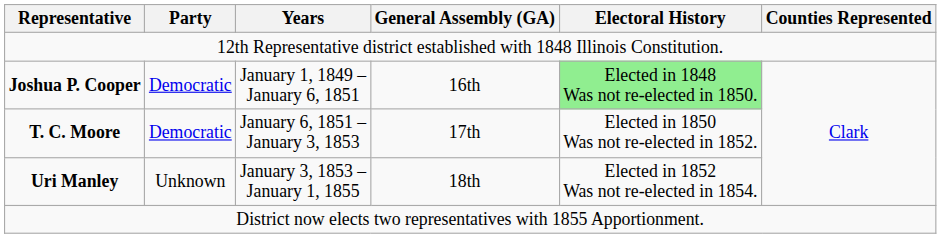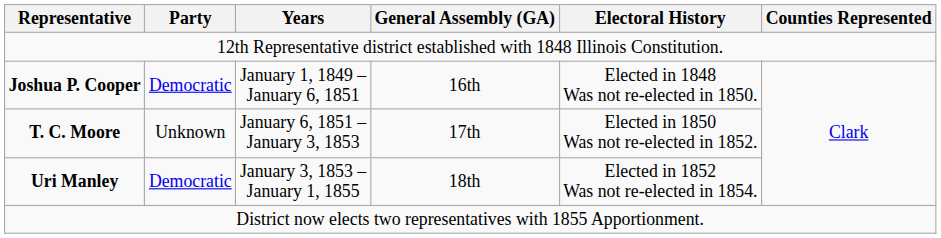 <table class="wikitable" style="text-align:center">
 <tr>
 <th>Representative</th>
 <th>Party</th>
 <th>Years</th>
 <th>General Assembly (GA)</th>
 <th>Electoral History</th>
 <th>Counties Represented</th>
 </tr>
 <tr>
 <td colspan=6>12th Representative district established with 1848 Illinois Constitution.</td>
 </tr>
 <tr>
 <td><strong>Joshua P. Cooper</strong></td>
 <td><a href='#'>Democratic</a></td>
 <td>January 1, 1849 –<br>January 6, 1851</td>
 <td>16th</td>
-<td style="background: lightgreen;">Elected in 1848<br>Was not re-elected in 1850.</td>
+<td>Elected in 1848<br>Was not re-elected in 1850.</td>
 <td rowspan=3><a href='#'>Clark</a></td>
 </tr>
 <tr>
 <td><strong>T. C. Moore</strong></td>
-<td><a href='#'>Democratic</a></td>
+<td>Unknown</td>
 <td>January 6, 1851 –<br>January 3, 1853</td>
 <td>17th</td>
 <td>Elected in 1850<br>Was not re-elected in 1852.</td>
 </tr>
 <tr>
 <td><strong>Uri Manley</strong></td>
-<td>Unknown</td>
+<td><a href='#'>Democratic</a></td>
 <td>January 3, 1853 –<br>January 1, 1855</td>
 <td>18th</td>
 <td>Elected in 1852<br>Was not re-elected in 1854.</td>
 </tr>
 <tr>
 <td colspan=6>District now elects two representatives with 1855 Apportionment.</td>
 </tr>
 </table>
